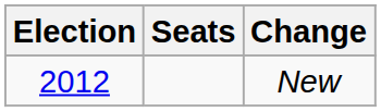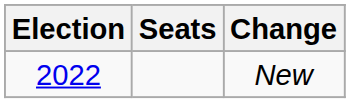 <table class="wikitable" style="font-size:95%;text-align:center;">
 <tr>
 <th>Election</th>
 <th>Seats</th>
 <th>Change</th>
 </tr>
 <tr>
-<td><a href='#'>2012</a></td>
+<td><a href='#'>2022</a></td>
 <td></td>
 <td><em>New</em></td>
 </tr>
 </table>
